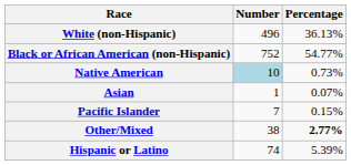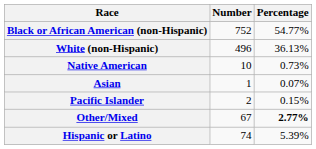 <table class="wikitable" style="text-align:right">
 <tr>
 <th scope="col">Race</th>
 <th scope="col">Number</th>
 <th scope="col">Percentage</th>
 </tr>
 <tr>
+<th scope="row"><a href='#'>Black or African American</a> (non-Hispanic)</th>
+<td>752</td>
+<td>54.77%</td>
+</tr>
+<tr>
 <th scope="row"><a href='#'>White</a> (non-Hispanic)</th>
 <td>496</td>
 <td>36.13%</td>
 </tr>
 <tr>
-<th scope="row"><a href='#'>Black or African American</a> (non-Hispanic)</th>
-<td>752</td>
-<td>54.77%</td>
-</tr>
-<tr>
 <th scope="row"><a href='#'>Native American</a></th>
-<td style="background: lightblue;">10</td>
+<td>10</td>
 <td>0.73%</td>
 </tr>
 <tr>
 <th scope="row"><a href='#'>Asian</a></th>
 <td>1</td>
 <td>0.07%</td>
 </tr>
 <tr>
 <th scope="row"><a href='#'>Pacific Islander</a></th>
-<td>7</td>
+<td>2</td>
 <td>0.15%</td>
 </tr>
 <tr>
 <th scope="row"><a href='#'>Other/Mixed</a></th>
-<td>38</td>
+<td>67</td>
 <td><strong>2.77%</strong></td>
 </tr>
 <tr>
 <th scope="row"><a href='#'>Hispanic</a> or <a href='#'>Latino</a></th>
 <td>74</td>
 <td>5.39%</td>
 </tr>
 </table>
